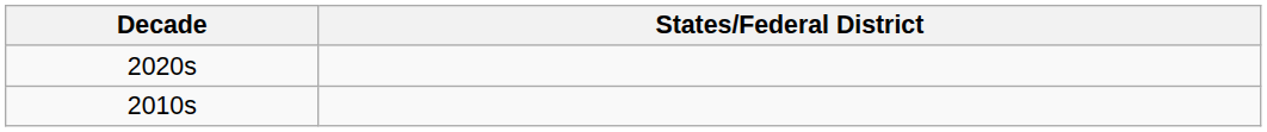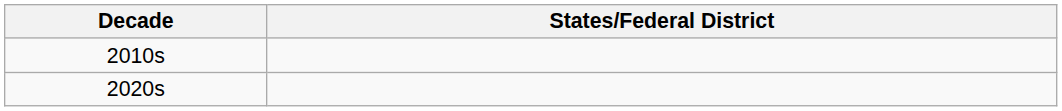 <table class="wikitable" style="width:50%">
 <tr>
 <th style="width:8em;">Decade</th>
 <th style="width:25em;">States/Federal District</th>
 </tr>
 <tr>
+<td style="text-align:center;">2010s</td>
+<td></td>
+</tr>
+<tr>
 <td style="text-align:center;">2020s</td>
 <td></td>
 </tr>
-<tr>
-<td style="text-align:center;">2010s</td>
-<td></td>
-</tr>
 </table>
